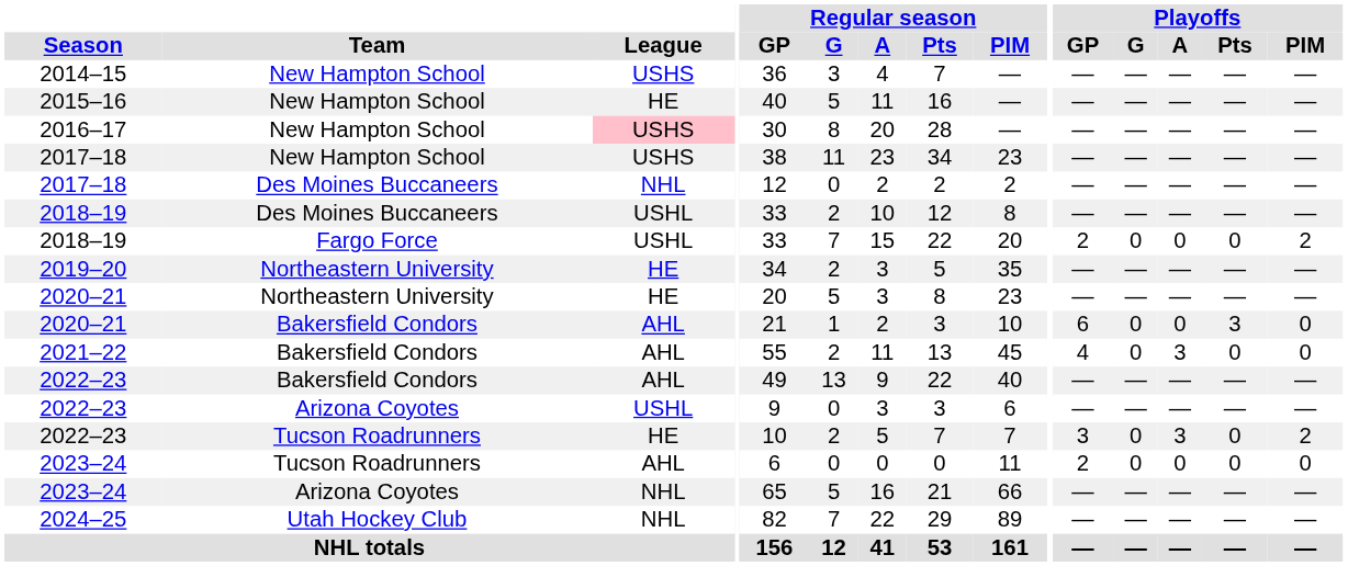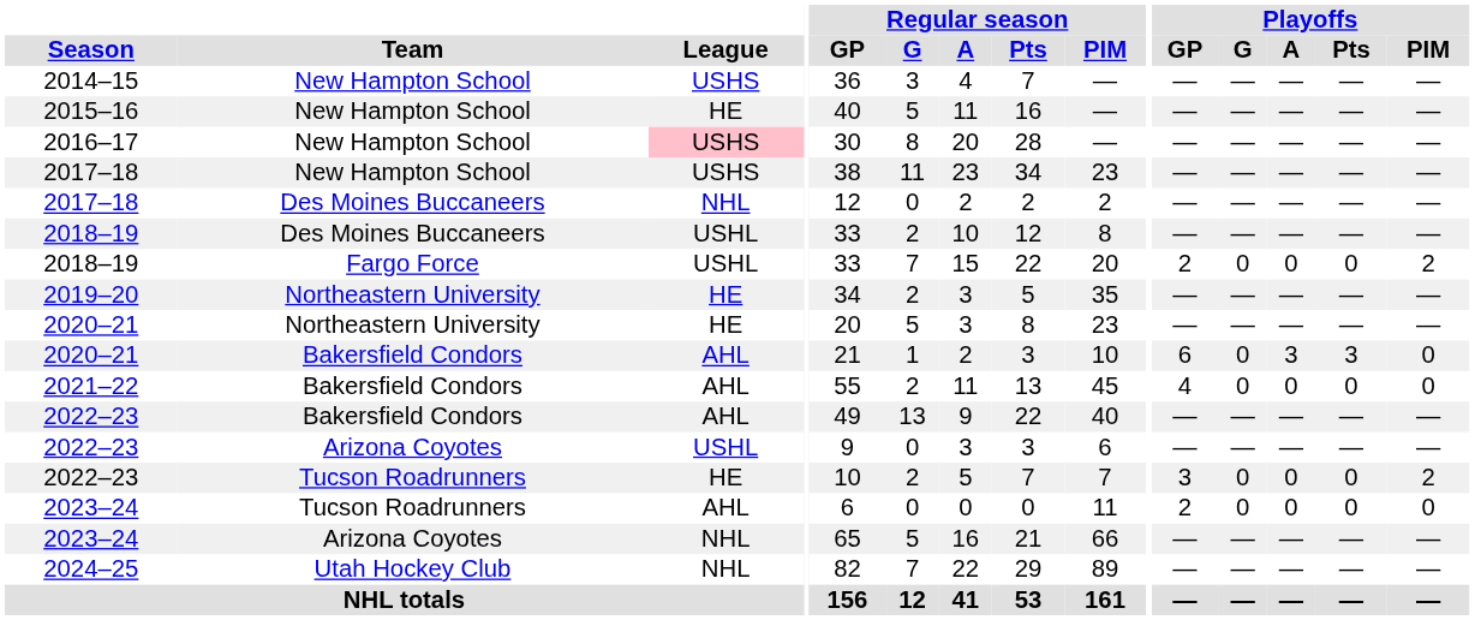 <table border="0" cellpadding="1" cellspacing="0" style="text-align:center; width:60em">
 <tr bgcolor="#e0e0e0">
 <th colspan="3" bgcolor="#ffffff"></th>
 <th rowspan="99" bgcolor="#ffffff"></th>
 <th colspan="5"><a href='#'>Regular season</a></th>
 <th rowspan="99" bgcolor="#ffffff"></th>
 <th colspan="5"><a href='#'>Playoffs</a></th>
 </tr>
 <tr bgcolor="#e0e0e0">
 <th><a href='#'>Season</a></th>
 <th>Team</th>
 <th>League</th>
 <th>GP</th>
 <th><a href='#'>G</a></th>
 <th><a href='#'>A</a></th>
 <th><a href='#'>Pts</a></th>
 <th><a href='#'>PIM</a></th>
 <th>GP</th>
 <th>G</th>
 <th>A</th>
 <th>Pts</th>
 <th>PIM</th>
 </tr>
 <tr>
 <td>2014–15</td>
 <td><a href='#'>New Hampton School</a></td>
 <td><a href='#'>USHS</a></td>
 <td>36</td>
 <td>3</td>
 <td>4</td>
 <td>7</td>
 <td>—</td>
 <td>—</td>
 <td>—</td>
 <td>—</td>
 <td>—</td>
 <td>—</td>
 </tr>
 <tr bgcolor="#f0f0f0">
 <td>2015–16</td>
 <td>New Hampton School</td>
 <td>HE</td>
 <td>40</td>
 <td>5</td>
 <td>11</td>
 <td>16</td>
 <td>—</td>
 <td>—</td>
 <td>—</td>
 <td>—</td>
 <td>—</td>
 <td>—</td>
 </tr>
 <tr>
 <td>2016–17</td>
 <td>New Hampton School</td>
 <td style="background: pink;">USHS</td>
 <td>30</td>
 <td>8</td>
 <td>20</td>
 <td>28</td>
 <td>—</td>
 <td>—</td>
 <td>—</td>
 <td>—</td>
 <td>—</td>
 <td>—</td>
 </tr>
 <tr bgcolor="#f0f0f0">
 <td>2017–18</td>
 <td>New Hampton School</td>
 <td>USHS</td>
 <td>38</td>
 <td>11</td>
 <td>23</td>
 <td>34</td>
 <td>23</td>
 <td>—</td>
 <td>—</td>
 <td>—</td>
 <td>—</td>
 <td>—</td>
 </tr>
 <tr>
 <td><a href='#'>2017–18</a></td>
 <td><a href='#'>Des Moines Buccaneers</a></td>
 <td><a href='#'>NHL</a></td>
 <td>12</td>
 <td>0</td>
 <td>2</td>
 <td>2</td>
 <td>2</td>
 <td>—</td>
 <td>—</td>
 <td>—</td>
 <td>—</td>
 <td>—</td>
 </tr>
 <tr bgcolor="#f0f0f0">
 <td><a href='#'>2018–19</a></td>
 <td>Des Moines Buccaneers</td>
 <td>USHL</td>
 <td>33</td>
 <td>2</td>
 <td>10</td>
 <td>12</td>
 <td>8</td>
 <td>—</td>
 <td>—</td>
 <td>—</td>
 <td>—</td>
 <td>—</td>
 </tr>
 <tr>
 <td>2018–19</td>
 <td><a href='#'>Fargo Force</a></td>
 <td>USHL</td>
 <td>33</td>
 <td>7</td>
 <td>15</td>
 <td>22</td>
 <td>20</td>
 <td>2</td>
 <td>0</td>
 <td>0</td>
 <td>0</td>
 <td>2</td>
 </tr>
 <tr bgcolor="#f0f0f0">
 <td><a href='#'>2019–20</a></td>
 <td><a href='#'>Northeastern University</a></td>
 <td><a href='#'>HE</a></td>
 <td>34</td>
 <td>2</td>
 <td>3</td>
 <td>5</td>
 <td>35</td>
 <td>—</td>
 <td>—</td>
 <td>—</td>
 <td>—</td>
 <td>—</td>
 </tr>
 <tr>
 <td><a href='#'>2020–21</a></td>
 <td>Northeastern University</td>
 <td>HE</td>
 <td>20</td>
 <td>5</td>
 <td>3</td>
 <td>8</td>
 <td>23</td>
 <td>—</td>
 <td>—</td>
 <td>—</td>
 <td>—</td>
 <td>—</td>
 </tr>
 <tr bgcolor="#f0f0f0">
 <td><a href='#'>2020–21</a></td>
 <td><a href='#'>Bakersfield Condors</a></td>
 <td><a href='#'>AHL</a></td>
 <td>21</td>
 <td>1</td>
 <td>2</td>
 <td>3</td>
 <td>10</td>
 <td>6</td>
 <td>0</td>
-<td>0</td>
+<td>3</td>
 <td>3</td>
 <td>0</td>
 </tr>
 <tr>
 <td><a href='#'>2021–22</a></td>
 <td>Bakersfield Condors</td>
 <td>AHL</td>
 <td>55</td>
 <td>2</td>
 <td>11</td>
 <td>13</td>
 <td>45</td>
 <td>4</td>
 <td>0</td>
-<td>3</td>
+<td>0</td>
 <td>0</td>
 <td>0</td>
 </tr>
 <tr bgcolor="#f0f0f0">
 <td><a href='#'>2022–23</a></td>
 <td>Bakersfield Condors</td>
 <td>AHL</td>
 <td>49</td>
 <td>13</td>
 <td>9</td>
 <td>22</td>
 <td>40</td>
 <td>—</td>
 <td>—</td>
 <td>—</td>
 <td>—</td>
 <td>—</td>
 </tr>
 <tr>
 <td><a href='#'>2022–23</a></td>
 <td><a href='#'>Arizona Coyotes</a></td>
 <td><a href='#'>USHL</a></td>
 <td>9</td>
 <td>0</td>
 <td>3</td>
 <td>3</td>
 <td>6</td>
 <td>—</td>
 <td>—</td>
 <td>—</td>
 <td>—</td>
 <td>—</td>
 </tr>
 <tr bgcolor="#f0f0f0">
 <td>2022–23</td>
 <td><a href='#'>Tucson Roadrunners</a></td>
 <td>HE</td>
 <td>10</td>
 <td>2</td>
 <td>5</td>
 <td>7</td>
 <td>7</td>
 <td>3</td>
 <td>0</td>
-<td>3</td>
+<td>0</td>
 <td>0</td>
 <td>2</td>
 </tr>
 <tr>
 <td><a href='#'>2023–24</a></td>
 <td>Tucson Roadrunners</td>
 <td>AHL</td>
 <td>6</td>
 <td>0</td>
 <td>0</td>
 <td>0</td>
 <td>11</td>
 <td>2</td>
 <td>0</td>
 <td>0</td>
 <td>0</td>
 <td>0</td>
 </tr>
 <tr bgcolor="#f0f0f0">
 <td><a href='#'>2023–24</a></td>
 <td>Arizona Coyotes</td>
 <td>NHL</td>
 <td>65</td>
 <td>5</td>
 <td>16</td>
 <td>21</td>
 <td>66</td>
 <td>—</td>
 <td>—</td>
 <td>—</td>
 <td>—</td>
 <td>—</td>
 </tr>
 <tr>
 <td><a href='#'>2024–25</a></td>
 <td><a href='#'>Utah Hockey Club</a></td>
 <td>NHL</td>
 <td>82</td>
 <td>7</td>
 <td>22</td>
 <td>29</td>
 <td>89</td>
 <td>—</td>
 <td>—</td>
 <td>—</td>
 <td>—</td>
 <td>—</td>
 </tr>
 <tr bgcolor="#e0e0e0">
 <th colspan="3">NHL totals</th>
 <th>156</th>
 <th>12</th>
 <th>41</th>
 <th>53</th>
 <th>161</th>
 <th>—</th>
 <th>—</th>
 <th>—</th>
 <th>—</th>
 <th>—</th>
 </tr>
 </table>
